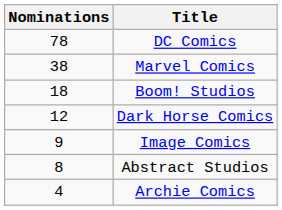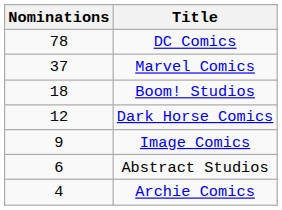 <table class="wikitable" style="text-align:center;">
 <tr>
 <th scope="col" width="7">Nominations</th>
 <th scope="col">Title</th>
 </tr>
 <tr>
 <td>78</td>
 <td><a href='#'>DC Comics</a></td>
 </tr>
 <tr>
-<td>38</td>
+<td>37</td>
 <td><a href='#'>Marvel Comics</a></td>
 </tr>
 <tr>
 <td>18</td>
 <td><a href='#'>Boom! Studios</a></td>
 </tr>
 <tr>
 <td>12</td>
 <td><a href='#'>Dark Horse Comics</a></td>
 </tr>
 <tr>
 <td>9</td>
 <td><a href='#'>Image Comics</a></td>
 </tr>
 <tr>
-<td>8</td>
+<td>6</td>
 <td>Abstract Studios</td>
 </tr>
 <tr>
 <td>4</td>
 <td><a href='#'>Archie Comics</a></td>
 </tr>
 </table>
